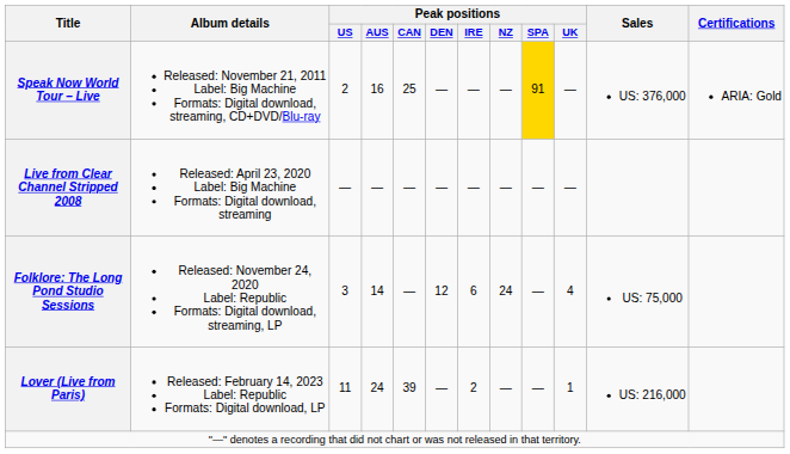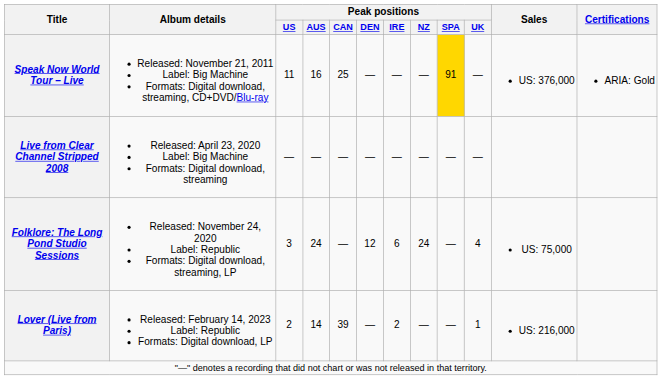 <table class="wikitable plainrowheaders" style="text-align:center;">
 <tr>
 <th scope="col" rowspan="2" style="width:10em;">Title</th>
 <th scope="col" rowspan="2" style="width:16em;">Album details</th>
 <th colspan="8" scope="col">Peak positions</th>
 <th scope="col" rowspan="2">Sales</th>
 <th scope="col" rowspan="2"><a href='#'>Certifications</a></th>
 </tr>
 <tr>
 <th scope="col" style="width:2.5em;font-size:90%;"><a href='#'>US</a><br></th>
 <th scope="col" style="width:2.5em;font-size:90%;"><a href='#'>AUS</a><br></th>
 <th scope="col" style="width:2.5em;font-size:90%;"><a href='#'>CAN</a><br></th>
 <th scope="col" style="width:2.5em;font-size:90%;"><a href='#'>DEN</a><br></th>
 <th scope="col" style="width:2.5em;font-size:90%;"><a href='#'>IRE</a><br></th>
 <th scope="col" style="width:2.5em;font-size:90%;"><a href='#'>NZ</a><br></th>
 <th scope="col" style="width:2.5em;font-size:90%;"><a href='#'>SPA</a><br></th>
 <th scope="col" style="width:2.5em;font-size:90%;"><a href='#'>UK</a><br></th>
 </tr>
 <tr>
 <th scope="row"><em><a href='#'>Speak Now World Tour – Live</a></em></th>
 <td><br><ul><li>Released: November 21, 2011</li><li>Label: Big Machine</li><li>Formats: Digital download, streaming, CD+DVD/<a href='#'>Blu-ray</a></li></ul></td>
-<td>2</td>
+<td>11</td>
 <td>16</td>
 <td>25</td>
 <td>—</td>
 <td>—</td>
 <td>—</td>
 <td style="background: gold;">91</td>
 <td>—</td>
 <td><br><ul><li>US: 376,000</li></ul></td>
 <td><br><ul><li>ARIA: Gold</li></ul></td>
 </tr>
 <tr>
 <th scope="row"><em><a href='#'>Live from Clear Channel Stripped 2008</a></em></th>
 <td><br><ul><li>Released: April 23, 2020</li><li>Label: Big Machine</li><li>Formats: Digital download, streaming</li></ul></td>
 <td>—</td>
 <td>—</td>
 <td>—</td>
 <td>—</td>
 <td>—</td>
 <td>—</td>
 <td>—</td>
 <td>—</td>
 <td></td>
 <td></td>
 </tr>
 <tr>
 <th scope="row"><em><a href='#'>Folklore: The Long Pond Studio Sessions</a></em></th>
 <td><br><ul><li>Released: November 24, 2020</li><li>Label: Republic</li><li>Formats: Digital download, streaming, LP</li></ul></td>
 <td>3</td>
-<td>14<br></td>
+<td>24</td>
 <td>—</td>
 <td>12</td>
 <td>6</td>
 <td>24</td>
 <td>—</td>
 <td>4</td>
 <td><br><ul><li>US: 75,000</li></ul></td>
 <td></td>
 </tr>
 <tr>
 <th scope="row"><em><a href='#'>Lover (Live from Paris)</a></em></th>
 <td><br><ul><li>Released: February 14, 2023</li><li>Label: Republic</li><li>Formats: Digital download, LP</li></ul></td>
-<td>11</td>
-<td>24</td>
+<td>2</td>
+<td>14<br></td>
 <td>39</td>
 <td>—</td>
 <td>2<br></td>
 <td>—</td>
 <td>—</td>
 <td>1</td>
 <td><br><ul><li>US: 216,000</li></ul></td>
 <td></td>
 </tr>
 <tr>
 <td colspan="12" style="font-size:90%">"—" denotes a recording that did not chart or was not released in that territory.</td>
 </tr>
 </table>
